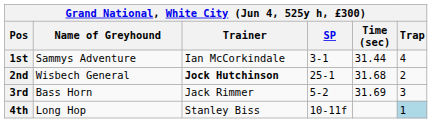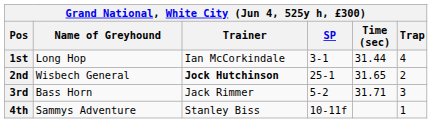 <table class="wikitable">
 <tr>
 <th colspan="6"><a href='#'>Grand National</a>, <a href='#'>White City</a> (Jun 4, 525y h, £300)</th>
 </tr>
 <tr>
 <th width=30>Pos</th>
 <th width=180>Name of Greyhound</th>
 <th width=150>Trainer</th>
 <th width=50><a href='#'>SP</a></th>
 <th width=50>Time (sec)</th>
 <th width=30>Trap</th>
 </tr>
 <tr>
 <th>1st</th>
-<td>Sammys Adventure</td>
+<td>Long Hop</td>
 <td>Ian McCorkindale</td>
 <td>3-1</td>
 <td>31.44</td>
 <td>4</td>
 </tr>
 <tr>
 <th>2nd</th>
 <td>Wisbech General</td>
 <td><strong>Jock Hutchinson</strong></td>
 <td>25-1</td>
-<td>31.68</td>
+<td>31.65</td>
 <td>2</td>
 </tr>
 <tr>
 <th>3rd</th>
 <td>Bass Horn</td>
 <td>Jack Rimmer</td>
 <td>5-2</td>
-<td>31.69</td>
+<td>31.71</td>
 <td>3</td>
 </tr>
 <tr>
 <th>4th</th>
-<td>Long Hop</td>
+<td>Sammys Adventure</td>
 <td>Stanley Biss</td>
 <td>10-11f</td>
 <td></td>
-<td style="background: lightblue;">1</td>
+<td>1</td>
 </tr>
 </table>
